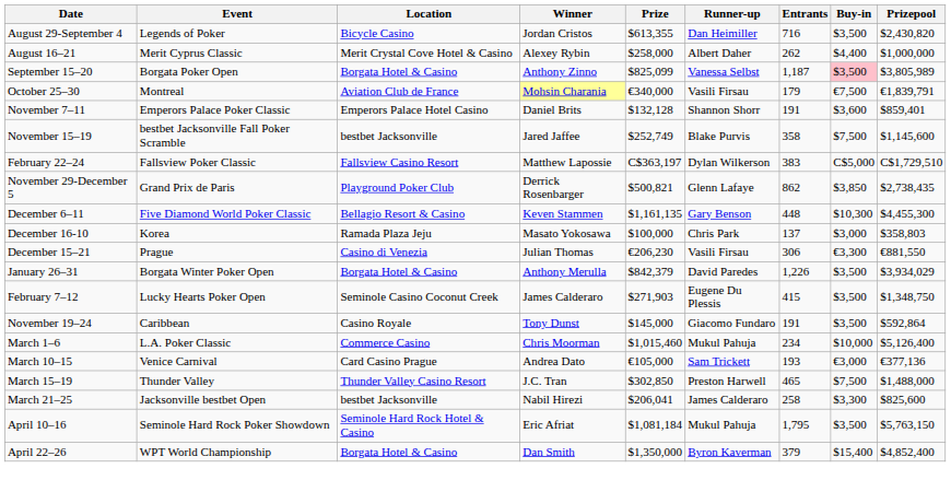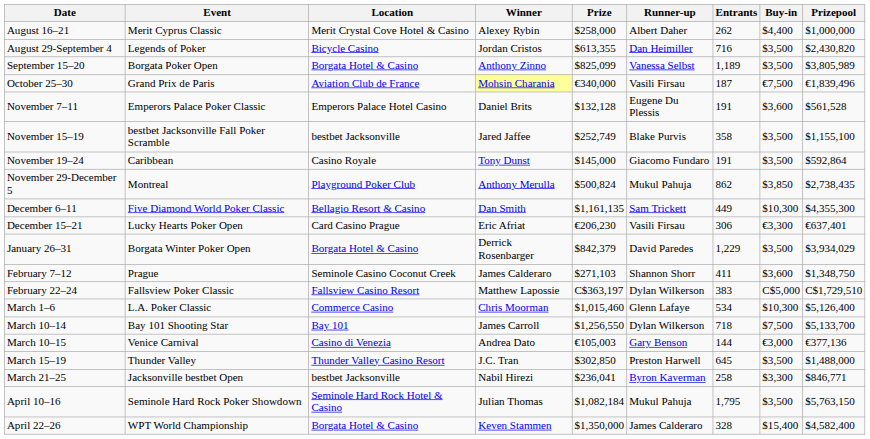 <table class="wikitable">
 <tr>
 <th>Date</th>
 <th>Event</th>
 <th>Location</th>
 <th>Winner</th>
 <th>Prize</th>
 <th>Runner-up</th>
 <th>Entrants</th>
 <th>Buy-in</th>
 <th>Prizepool</th>
 </tr>
 <tr>
+<td>August 16–21</td>
+<td>Merit Cyprus Classic</td>
+<td>Merit Crystal Cove Hotel & Casino</td>
+<td>Alexey Rybin</td>
+<td>$258,000</td>
+<td>Albert Daher</td>
+<td>262</td>
+<td>$4,400</td>
+<td>$1,000,000</td>
+</tr>
+<tr>
 <td>August 29-September 4</td>
 <td>Legends of Poker</td>
 <td><a href='#'>Bicycle Casino</a></td>
 <td>Jordan Cristos</td>
 <td>$613,355</td>
 <td><a href='#'>Dan Heimiller</a></td>
 <td>716</td>
 <td>$3,500</td>
 <td>$2,430,820</td>
 </tr>
 <tr>
-<td>August 16–21</td>
-<td>Merit Cyprus Classic</td>
-<td>Merit Crystal Cove Hotel & Casino</td>
-<td>Alexey Rybin</td>
-<td>$258,000</td>
-<td>Albert Daher</td>
-<td>262</td>
-<td>$4,400</td>
-<td>$1,000,000</td>
-</tr>
-<tr>
 <td>September 15–20</td>
 <td>Borgata Poker Open</td>
 <td><a href='#'>Borgata Hotel & Casino</a></td>
 <td><a href='#'>Anthony Zinno</a></td>
 <td>$825,099</td>
 <td><a href='#'>Vanessa Selbst</a></td>
-<td>1,187</td>
-<td style="background: pink;">$3,500</td>
+<td>1,189</td>
+<td>$3,500</td>
 <td>$3,805,989</td>
 </tr>
 <tr>
 <td>October 25–30</td>
-<td>Montreal</td>
+<td>Grand Prix de Paris</td>
 <td><a href='#'>Aviation Club de France</a></td>
 <td style="background-color:#FFFF99"><a href='#'>Mohsin Charania</a></td>
 <td>€340,000</td>
 <td>Vasili Firsau</td>
-<td>179</td>
+<td>187</td>
 <td>€7,500</td>
-<td>€1,839,791</td>
+<td>€1,839,496</td>
 </tr>
 <tr>
 <td>November 7–11</td>
 <td>Emperors Palace Poker Classic</td>
 <td>Emperors Palace Hotel Casino</td>
 <td>Daniel Brits</td>
 <td>$132,128</td>
-<td>Shannon Shorr</td>
+<td>Eugene Du Plessis</td>
 <td>191</td>
 <td>$3,600</td>
-<td>$859,401</td>
+<td>$561,528</td>
 </tr>
 <tr>
 <td>November 15–19</td>
 <td>bestbet Jacksonville Fall Poker Scramble</td>
 <td>bestbet Jacksonville</td>
 <td>Jared Jaffee</td>
 <td>$252,749</td>
 <td>Blake Purvis</td>
 <td>358</td>
-<td>$7,500</td>
-<td>$1,145,600</td>
+<td>$3,500</td>
+<td>$1,155,100</td>
+</tr>
+<tr>
+<td>November 19–24</td>
+<td>Caribbean</td>
+<td>Casino Royale</td>
+<td><a href='#'>Tony Dunst</a></td>
+<td>$145,000</td>
+<td>Giacomo Fundaro</td>
+<td>191</td>
+<td>$3,500</td>
+<td>$592,864</td>
+</tr>
+<tr>
+<td>November 29-December 5</td>
+<td>Montreal</td>
+<td><a href='#'>Playground Poker Club</a></td>
+<td><a href='#'>Anthony Merulla</a></td>
+<td>$500,824</td>
+<td>Mukul Pahuja</td>
+<td>862</td>
+<td>$3,850</td>
+<td>$2,738,435</td>
+</tr>
+<tr>
+<td>December 6–11</td>
+<td><a href='#'>Five Diamond World Poker Classic</a></td>
+<td><a href='#'>Bellagio Resort & Casino</a></td>
+<td><a href='#'>Dan Smith</a></td>
+<td>$1,161,135</td>
+<td><a href='#'>Sam Trickett</a></td>
+<td>449</td>
+<td>$10,300</td>
+<td>$4,355,300</td>
+</tr>
+<tr>
+<td>December 15–21</td>
+<td>Lucky Hearts Poker Open</td>
+<td>Card Casino Prague</td>
+<td>Eric Afriat</td>
+<td>€206,230</td>
+<td>Vasili Firsau</td>
+<td>306</td>
+<td>€3,300</td>
+<td>€637,401</td>
+</tr>
+<tr>
+<td>January 26–31</td>
+<td>Borgata Winter Poker Open</td>
+<td><a href='#'>Borgata Hotel & Casino</a></td>
+<td>Derrick Rosenbarger</td>
+<td>$842,379</td>
+<td>David Paredes</td>
+<td>1,229</td>
+<td>$3,500</td>
+<td>$3,934,029</td>
+</tr>
+<tr>
+<td>February 7–12</td>
+<td>Prague</td>
+<td>Seminole Casino Coconut Creek</td>
+<td>James Calderaro</td>
+<td>$271,103</td>
+<td>Shannon Shorr</td>
+<td>411</td>
+<td>$3,600</td>
+<td>$1,348,750</td>
 </tr>
 <tr>
 <td>February 22–24</td>
 <td>Fallsview Poker Classic</td>
 <td><a href='#'>Fallsview Casino Resort</a></td>
 <td>Matthew Lapossie</td>
 <td>C$363,197</td>
 <td>Dylan Wilkerson</td>
 <td>383</td>
 <td>C$5,000</td>
 <td>C$1,729,510</td>
 </tr>
 <tr>
-<td>November 29-December 5</td>
-<td>Grand Prix de Paris</td>
-<td><a href='#'>Playground Poker Club</a></td>
-<td>Derrick Rosenbarger</td>
-<td>$500,821</td>
-<td>Glenn Lafaye</td>
-<td>862</td>
-<td>$3,850</td>
-<td>$2,738,435</td>
-</tr>
-<tr>
-<td>December 6–11</td>
-<td><a href='#'>Five Diamond World Poker Classic</a></td>
-<td><a href='#'>Bellagio Resort & Casino</a></td>
-<td><a href='#'>Keven Stammen</a></td>
-<td>$1,161,135</td>
-<td><a href='#'>Gary Benson</a></td>
-<td>448</td>
-<td>$10,300</td>
-<td>$4,455,300</td>
-</tr>
-<tr>
-<td>December 16-10</td>
-<td>Korea</td>
-<td>Ramada Plaza Jeju</td>
-<td>Masato Yokosawa</td>
-<td>$100,000</td>
-<td>Chris Park</td>
-<td>137</td>
-<td>$3,000</td>
-<td>$358,803</td>
-</tr>
-<tr>
-<td>December 15–21</td>
-<td>Prague</td>
-<td><a href='#'>Casino di Venezia</a></td>
-<td>Julian Thomas</td>
-<td>€206,230</td>
-<td>Vasili Firsau</td>
-<td>306</td>
-<td>€3,300</td>
-<td>€881,550</td>
-</tr>
-<tr>
-<td>January 26–31</td>
-<td>Borgata Winter Poker Open</td>
-<td><a href='#'>Borgata Hotel & Casino</a></td>
-<td><a href='#'>Anthony Merulla</a></td>
-<td>$842,379</td>
-<td>David Paredes</td>
-<td>1,226</td>
-<td>$3,500</td>
-<td>$3,934,029</td>
-</tr>
-<tr>
-<td>February 7–12</td>
-<td>Lucky Hearts Poker Open</td>
-<td>Seminole Casino Coconut Creek</td>
-<td>James Calderaro</td>
-<td>$271,903</td>
-<td>Eugene Du Plessis</td>
-<td>415</td>
-<td>$3,500</td>
-<td>$1,348,750</td>
-</tr>
-<tr>
-<td>November 19–24</td>
-<td>Caribbean</td>
-<td>Casino Royale</td>
-<td><a href='#'>Tony Dunst</a></td>
-<td>$145,000</td>
-<td>Giacomo Fundaro</td>
-<td>191</td>
-<td>$3,500</td>
-<td>$592,864</td>
-</tr>
-<tr>
 <td>March 1–6</td>
 <td>L.A. Poker Classic</td>
 <td><a href='#'>Commerce Casino</a></td>
 <td><a href='#'>Chris Moorman</a></td>
 <td>$1,015,460</td>
-<td>Mukul Pahuja</td>
-<td>234</td>
-<td>$10,000</td>
+<td>Glenn Lafaye</td>
+<td>534</td>
+<td>$10,300</td>
 <td>$5,126,400</td>
+</tr>
+<tr>
+<td>March 10–14</td>
+<td>Bay 101 Shooting Star</td>
+<td><a href='#'>Bay 101</a></td>
+<td>James Carroll</td>
+<td>$1,256,550</td>
+<td>Dylan Wilkerson</td>
+<td>718</td>
+<td>$7,500</td>
+<td>$5,133,700</td>
 </tr>
 <tr>
 <td>March 10–15</td>
 <td>Venice Carnival</td>
-<td>Card Casino Prague</td>
+<td><a href='#'>Casino di Venezia</a></td>
 <td>Andrea Dato</td>
-<td>€105,000</td>
-<td><a href='#'>Sam Trickett</a></td>
-<td>193</td>
+<td>€105,003</td>
+<td><a href='#'>Gary Benson</a></td>
+<td>144</td>
 <td>€3,000</td>
 <td>€377,136</td>
 </tr>
 <tr>
 <td>March 15–19</td>
 <td>Thunder Valley</td>
 <td><a href='#'>Thunder Valley Casino Resort</a></td>
 <td>J.C. Tran</td>
 <td>$302,850</td>
 <td>Preston Harwell</td>
-<td>465</td>
-<td>$7,500</td>
+<td>645</td>
+<td>$3,500</td>
 <td>$1,488,000</td>
 </tr>
 <tr>
 <td>March 21–25</td>
 <td>Jacksonville bestbet Open</td>
 <td>bestbet Jacksonville</td>
 <td>Nabil Hirezi</td>
-<td>$206,041</td>
-<td>James Calderaro</td>
+<td>$236,041</td>
+<td><a href='#'>Byron Kaverman</a></td>
 <td>258</td>
 <td>$3,300</td>
-<td>$825,600</td>
+<td>$846,771</td>
 </tr>
 <tr>
 <td>April 10–16</td>
 <td>Seminole Hard Rock Poker Showdown</td>
 <td><a href='#'>Seminole Hard Rock Hotel & Casino</a></td>
-<td>Eric Afriat</td>
-<td>$1,081,184</td>
+<td>Julian Thomas</td>
+<td>$1,082,184</td>
 <td>Mukul Pahuja</td>
 <td>1,795</td>
 <td>$3,500</td>
 <td>$5,763,150</td>
 </tr>
 <tr>
 <td>April 22–26</td>
 <td>WPT World Championship</td>
 <td><a href='#'>Borgata Hotel & Casino</a></td>
-<td><a href='#'>Dan Smith</a></td>
+<td><a href='#'>Keven Stammen</a></td>
 <td>$1,350,000</td>
-<td><a href='#'>Byron Kaverman</a></td>
-<td>379</td>
+<td>James Calderaro</td>
+<td>328</td>
 <td>$15,400</td>
-<td>$4,852,400</td>
+<td>$4,582,400</td>
 </tr>
 </table>
